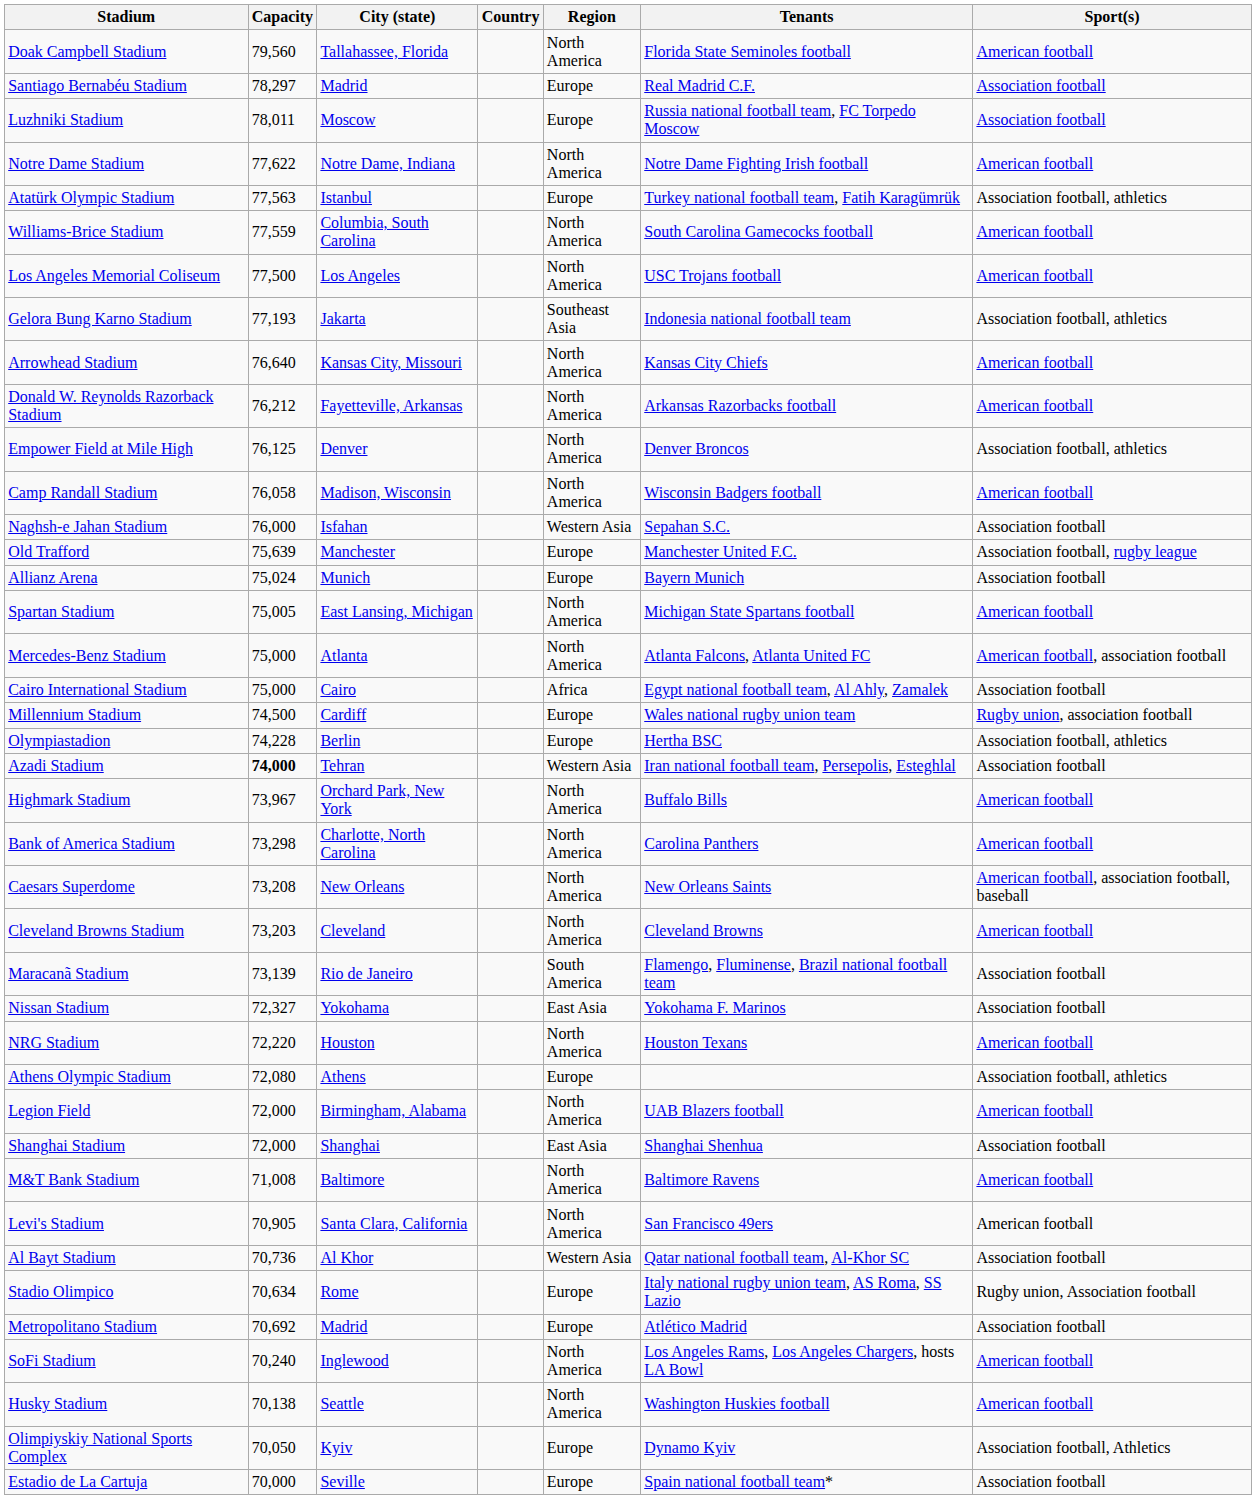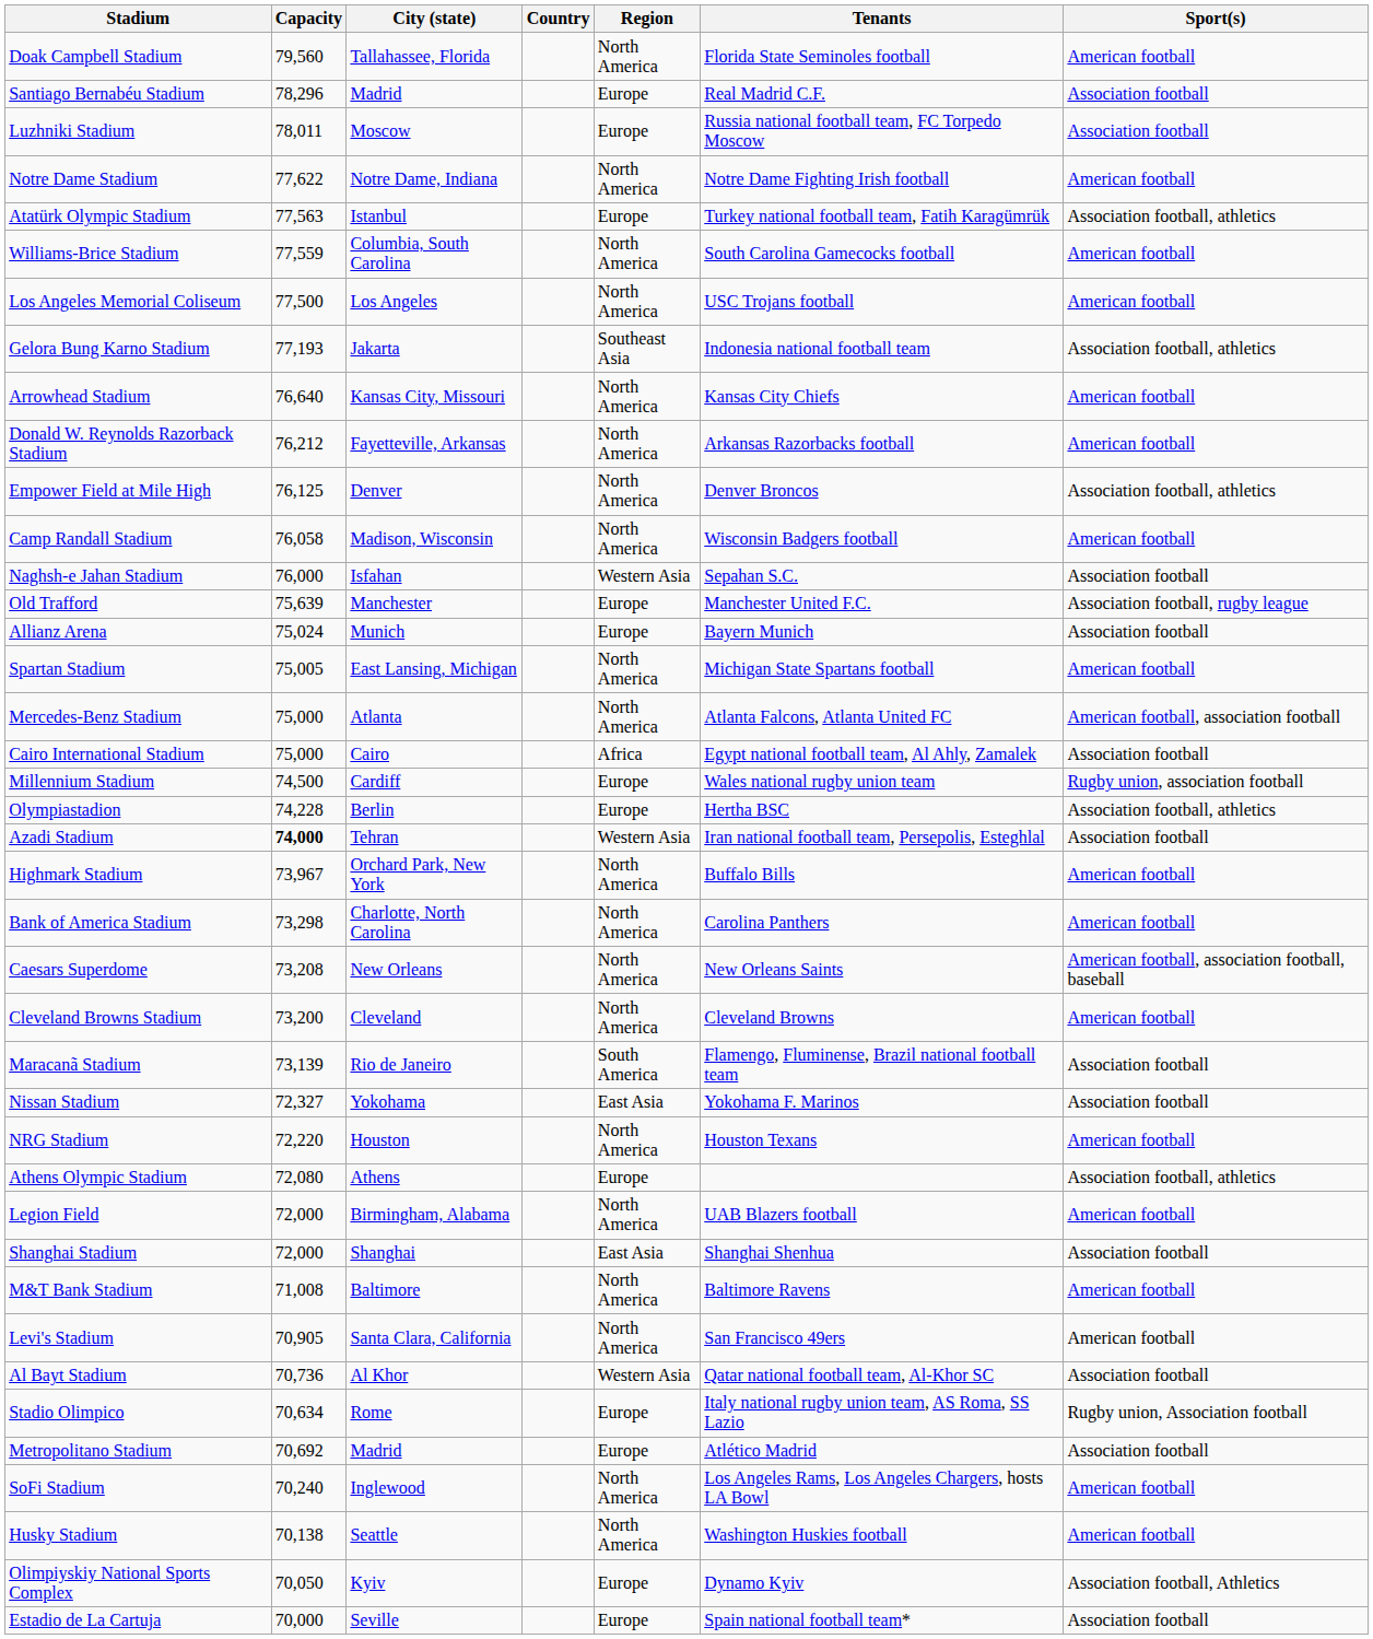 <table class="sortable wikitable static-row-numbers">
 <tr>
 <th>Stadium</th>
 <th>Capacity</th>
 <th>City (state)</th>
 <th>Country</th>
 <th>Region</th>
 <th>Tenants</th>
 <th>Sport(s)</th>
 </tr>
 <tr>
 <td><a href='#'>Doak Campbell Stadium</a></td>
 <td>79,560</td>
 <td><a href='#'>Tallahassee, Florida</a></td>
 <td></td>
 <td>North America</td>
 <td><a href='#'>Florida State Seminoles football</a></td>
 <td><a href='#'>American football</a></td>
 </tr>
 <tr>
 <td><a href='#'>Santiago Bernabéu Stadium</a></td>
-<td>78,297</td>
+<td>78,296</td>
 <td><a href='#'>Madrid</a></td>
 <td></td>
 <td>Europe</td>
 <td><a href='#'>Real Madrid C.F.</a></td>
 <td><a href='#'>Association football</a></td>
 </tr>
 <tr>
 <td><a href='#'>Luzhniki Stadium</a></td>
 <td>78,011</td>
 <td><a href='#'>Moscow</a></td>
 <td></td>
 <td>Europe</td>
 <td><a href='#'>Russia national football team</a>, <a href='#'>FC Torpedo Moscow</a></td>
 <td><a href='#'>Association football</a></td>
 </tr>
 <tr>
 <td><a href='#'>Notre Dame Stadium</a></td>
 <td>77,622</td>
 <td><a href='#'>Notre Dame, Indiana</a></td>
 <td></td>
 <td>North America</td>
 <td><a href='#'>Notre Dame Fighting Irish football</a></td>
 <td><a href='#'>American football</a></td>
 </tr>
 <tr>
 <td><a href='#'>Atatürk Olympic Stadium</a></td>
 <td>77,563</td>
 <td><a href='#'>Istanbul</a></td>
 <td></td>
 <td>Europe</td>
 <td><a href='#'>Turkey national football team</a>, <a href='#'>Fatih Karagümrük</a></td>
 <td>Association football, athletics</td>
 </tr>
 <tr>
 <td><a href='#'>Williams-Brice Stadium</a></td>
 <td>77,559</td>
 <td><a href='#'>Columbia, South Carolina</a></td>
 <td></td>
 <td>North America</td>
 <td><a href='#'>South Carolina Gamecocks football</a></td>
 <td><a href='#'>American football</a></td>
 </tr>
 <tr>
 <td><a href='#'>Los Angeles Memorial Coliseum</a></td>
 <td>77,500</td>
 <td><a href='#'>Los Angeles</a></td>
 <td></td>
 <td>North America</td>
 <td><a href='#'>USC Trojans football</a></td>
 <td><a href='#'>American football</a></td>
 </tr>
 <tr>
 <td><a href='#'>Gelora Bung Karno Stadium</a></td>
 <td>77,193</td>
 <td><a href='#'>Jakarta</a></td>
 <td></td>
 <td>Southeast Asia</td>
 <td><a href='#'>Indonesia national football team</a></td>
 <td>Association football, athletics</td>
 </tr>
 <tr>
 <td><a href='#'>Arrowhead Stadium</a></td>
 <td>76,640</td>
 <td><a href='#'>Kansas City, Missouri</a></td>
 <td></td>
 <td>North America</td>
 <td><a href='#'>Kansas City Chiefs</a></td>
 <td><a href='#'>American football</a></td>
 </tr>
 <tr>
 <td><a href='#'>Donald W. Reynolds Razorback Stadium</a></td>
 <td>76,212</td>
 <td><a href='#'>Fayetteville, Arkansas</a></td>
 <td></td>
 <td>North America</td>
 <td><a href='#'>Arkansas Razorbacks football</a></td>
 <td><a href='#'>American football</a></td>
 </tr>
 <tr>
 <td><a href='#'>Empower Field at Mile High</a></td>
 <td>76,125</td>
 <td><a href='#'>Denver</a></td>
 <td></td>
 <td>North America</td>
 <td><a href='#'>Denver Broncos</a></td>
 <td>Association football, athletics</td>
 </tr>
 <tr>
 <td><a href='#'>Camp Randall Stadium</a></td>
 <td>76,058</td>
 <td><a href='#'>Madison, Wisconsin</a></td>
 <td></td>
 <td>North America</td>
 <td><a href='#'>Wisconsin Badgers football</a></td>
 <td><a href='#'>American football</a></td>
 </tr>
 <tr>
 <td><a href='#'>Naghsh-e Jahan Stadium</a></td>
 <td>76,000</td>
 <td><a href='#'>Isfahan</a></td>
 <td></td>
 <td>Western Asia</td>
 <td><a href='#'>Sepahan S.C.</a></td>
 <td>Association football</td>
 </tr>
 <tr>
 <td><a href='#'>Old Trafford</a></td>
 <td>75,639</td>
 <td><a href='#'>Manchester</a></td>
 <td></td>
 <td>Europe</td>
 <td><a href='#'>Manchester United F.C.</a></td>
 <td>Association football, <a href='#'>rugby league</a></td>
 </tr>
 <tr>
 <td><a href='#'>Allianz Arena</a></td>
 <td>75,024</td>
 <td><a href='#'>Munich</a></td>
 <td></td>
 <td>Europe</td>
 <td><a href='#'>Bayern Munich</a></td>
 <td>Association football</td>
 </tr>
 <tr>
 <td><a href='#'>Spartan Stadium</a></td>
 <td>75,005</td>
 <td><a href='#'>East Lansing, Michigan</a></td>
 <td></td>
 <td>North America</td>
 <td><a href='#'>Michigan State Spartans football</a></td>
 <td><a href='#'>American football</a></td>
 </tr>
 <tr>
 <td><a href='#'>Mercedes-Benz Stadium</a></td>
 <td>75,000</td>
 <td><a href='#'>Atlanta</a></td>
 <td></td>
 <td>North America</td>
 <td><a href='#'>Atlanta Falcons</a>, <a href='#'>Atlanta United FC</a></td>
 <td><a href='#'>American football</a>, association football</td>
 </tr>
 <tr>
 <td><a href='#'>Cairo International Stadium</a></td>
 <td>75,000</td>
 <td><a href='#'>Cairo</a></td>
 <td></td>
 <td>Africa</td>
 <td><a href='#'>Egypt national football team</a>, <a href='#'>Al Ahly</a>, <a href='#'>Zamalek</a></td>
 <td>Association football</td>
 </tr>
 <tr>
 <td><a href='#'>Millennium Stadium</a></td>
 <td>74,500</td>
 <td><a href='#'>Cardiff</a></td>
 <td></td>
 <td>Europe</td>
 <td><a href='#'>Wales national rugby union team</a></td>
 <td><a href='#'>Rugby union</a>, association football</td>
 </tr>
 <tr>
 <td><a href='#'>Olympiastadion</a></td>
 <td>74,228</td>
 <td><a href='#'>Berlin</a></td>
 <td></td>
 <td>Europe</td>
 <td><a href='#'>Hertha BSC</a></td>
 <td>Association football, athletics</td>
 </tr>
 <tr>
 <td><a href='#'>Azadi Stadium</a></td>
 <td><strong>74,000</strong></td>
 <td><a href='#'>Tehran</a></td>
 <td></td>
 <td>Western Asia</td>
 <td><a href='#'>Iran national football team</a>, <a href='#'>Persepolis</a>, <a href='#'>Esteghlal</a></td>
 <td>Association football</td>
 </tr>
 <tr>
 <td><a href='#'>Highmark Stadium</a></td>
 <td>73,967</td>
 <td><a href='#'>Orchard Park, New York</a></td>
 <td></td>
 <td>North America</td>
 <td><a href='#'>Buffalo Bills</a></td>
 <td><a href='#'>American football</a></td>
 </tr>
 <tr>
 <td><a href='#'>Bank of America Stadium</a></td>
 <td>73,298</td>
 <td><a href='#'>Charlotte, North Carolina</a></td>
 <td></td>
 <td>North America</td>
 <td><a href='#'>Carolina Panthers</a></td>
 <td><a href='#'>American football</a></td>
 </tr>
 <tr>
 <td><a href='#'>Caesars Superdome</a></td>
 <td>73,208</td>
 <td><a href='#'>New Orleans</a></td>
 <td></td>
 <td>North America</td>
 <td><a href='#'>New Orleans Saints</a></td>
 <td><a href='#'>American football</a>, association football, baseball</td>
 </tr>
 <tr>
 <td><a href='#'>Cleveland Browns Stadium</a></td>
-<td>73,203</td>
+<td>73,200</td>
 <td><a href='#'>Cleveland</a></td>
 <td></td>
 <td>North America</td>
 <td><a href='#'>Cleveland Browns</a></td>
 <td><a href='#'>American football</a></td>
 </tr>
 <tr>
 <td><a href='#'>Maracanã Stadium</a></td>
 <td>73,139</td>
 <td><a href='#'>Rio de Janeiro</a></td>
 <td></td>
 <td>South America</td>
 <td><a href='#'>Flamengo</a>, <a href='#'>Fluminense</a>, <a href='#'>Brazil national football team</a></td>
 <td>Association football</td>
 </tr>
 <tr>
 <td><a href='#'>Nissan Stadium</a></td>
 <td>72,327</td>
 <td><a href='#'>Yokohama</a></td>
 <td></td>
 <td>East Asia</td>
 <td><a href='#'>Yokohama F. Marinos</a></td>
 <td>Association football</td>
 </tr>
 <tr>
 <td><a href='#'>NRG Stadium</a></td>
 <td>72,220</td>
 <td><a href='#'>Houston</a></td>
 <td></td>
 <td>North America</td>
 <td><a href='#'>Houston Texans</a></td>
 <td><a href='#'>American football</a></td>
 </tr>
 <tr>
 <td><a href='#'>Athens Olympic Stadium</a></td>
 <td>72,080</td>
 <td><a href='#'>Athens</a></td>
 <td></td>
 <td>Europe</td>
 <td></td>
 <td>Association football, athletics</td>
 </tr>
 <tr>
 <td><a href='#'>Legion Field</a></td>
 <td>72,000</td>
 <td><a href='#'>Birmingham, Alabama</a></td>
 <td></td>
 <td>North America</td>
 <td><a href='#'>UAB Blazers football</a></td>
 <td><a href='#'>American football</a></td>
 </tr>
 <tr>
 <td><a href='#'>Shanghai Stadium</a></td>
 <td>72,000</td>
 <td><a href='#'>Shanghai</a></td>
 <td></td>
 <td>East Asia</td>
 <td><a href='#'>Shanghai Shenhua</a></td>
 <td>Association football</td>
 </tr>
 <tr>
 <td><a href='#'>M&T Bank Stadium</a></td>
 <td>71,008</td>
 <td><a href='#'>Baltimore</a></td>
 <td></td>
 <td>North America</td>
 <td><a href='#'>Baltimore Ravens</a></td>
 <td><a href='#'>American football</a></td>
 </tr>
 <tr>
 <td><a href='#'>Levi's Stadium</a></td>
 <td>70,905</td>
 <td><a href='#'>Santa Clara, California</a></td>
 <td></td>
 <td>North America</td>
 <td><a href='#'>San Francisco 49ers</a></td>
 <td>American football</td>
 </tr>
 <tr>
 <td><a href='#'>Al Bayt Stadium</a></td>
 <td>70,736</td>
 <td><a href='#'>Al Khor</a></td>
 <td></td>
 <td>Western Asia</td>
 <td><a href='#'>Qatar national football team</a>, <a href='#'>Al-Khor SC</a></td>
 <td>Association football</td>
 </tr>
 <tr>
 <td><a href='#'>Stadio Olimpico</a></td>
 <td>70,634</td>
 <td><a href='#'>Rome</a></td>
 <td></td>
 <td>Europe</td>
 <td><a href='#'>Italy national rugby union team</a>, <a href='#'>AS Roma</a>, <a href='#'>SS Lazio</a></td>
 <td>Rugby union, Association football</td>
 </tr>
 <tr>
 <td><a href='#'>Metropolitano Stadium</a></td>
 <td>70,692</td>
 <td><a href='#'>Madrid</a></td>
 <td></td>
 <td>Europe</td>
 <td><a href='#'>Atlético Madrid</a></td>
 <td>Association football</td>
 </tr>
 <tr>
 <td><a href='#'>SoFi Stadium</a></td>
 <td>70,240</td>
 <td><a href='#'>Inglewood</a></td>
 <td></td>
 <td>North America</td>
 <td><a href='#'>Los Angeles Rams</a>, <a href='#'>Los Angeles Chargers</a>, hosts <a href='#'>LA Bowl</a></td>
 <td><a href='#'>American football</a></td>
 </tr>
 <tr>
 <td><a href='#'>Husky Stadium</a></td>
 <td>70,138</td>
 <td><a href='#'>Seattle</a></td>
 <td></td>
 <td>North America</td>
 <td><a href='#'>Washington Huskies football</a></td>
 <td><a href='#'>American football</a></td>
 </tr>
 <tr>
 <td><a href='#'>Olimpiyskiy National Sports Complex</a></td>
 <td>70,050</td>
 <td><a href='#'>Kyiv</a></td>
 <td></td>
 <td>Europe</td>
 <td><a href='#'>Dynamo Kyiv</a></td>
 <td>Association football, Athletics</td>
 </tr>
 <tr>
 <td><a href='#'>Estadio de La Cartuja</a></td>
 <td>70,000</td>
 <td><a href='#'>Seville</a></td>
 <td></td>
 <td>Europe</td>
 <td><a href='#'>Spain national football team</a>*</td>
 <td>Association football</td>
 </tr>
 </table>
